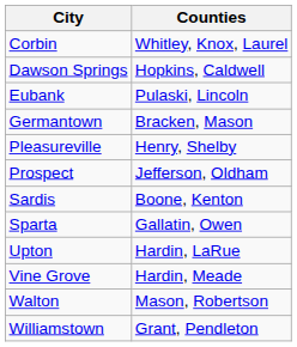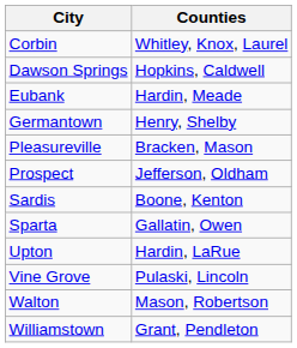 <table class="wikitable sortable">
 <tr>
 <th>City</th>
 <th>Counties</th>
 </tr>
 <tr>
 <td><a href='#'>Corbin</a></td>
 <td><a href='#'>Whitley</a>, <a href='#'>Knox</a>, <a href='#'>Laurel</a></td>
 </tr>
 <tr>
 <td><a href='#'>Dawson Springs</a></td>
 <td><a href='#'>Hopkins</a>, <a href='#'>Caldwell</a></td>
 </tr>
 <tr>
 <td><a href='#'>Eubank</a></td>
-<td><a href='#'>Pulaski</a>, <a href='#'>Lincoln</a></td>
+<td><a href='#'>Hardin</a>, <a href='#'>Meade</a></td>
 </tr>
 <tr>
 <td><a href='#'>Germantown</a></td>
-<td><a href='#'>Bracken</a>, <a href='#'>Mason</a></td>
+<td><a href='#'>Henry</a>, <a href='#'>Shelby</a></td>
 </tr>
 <tr>
 <td><a href='#'>Pleasureville</a></td>
-<td><a href='#'>Henry</a>, <a href='#'>Shelby</a></td>
+<td><a href='#'>Bracken</a>, <a href='#'>Mason</a></td>
 </tr>
 <tr>
 <td><a href='#'>Prospect</a></td>
 <td><a href='#'>Jefferson</a>, <a href='#'>Oldham</a></td>
 </tr>
 <tr>
 <td><a href='#'>Sardis</a></td>
 <td><a href='#'>Boone</a>, <a href='#'>Kenton</a></td>
 </tr>
 <tr>
 <td><a href='#'>Sparta</a></td>
 <td><a href='#'>Gallatin</a>, <a href='#'>Owen</a></td>
 </tr>
 <tr>
 <td><a href='#'>Upton</a></td>
 <td><a href='#'>Hardin</a>, <a href='#'>LaRue</a></td>
 </tr>
 <tr>
 <td><a href='#'>Vine Grove</a></td>
-<td><a href='#'>Hardin</a>, <a href='#'>Meade</a></td>
+<td><a href='#'>Pulaski</a>, <a href='#'>Lincoln</a></td>
 </tr>
 <tr>
 <td><a href='#'>Walton</a></td>
 <td><a href='#'>Mason</a>, <a href='#'>Robertson</a></td>
 </tr>
 <tr>
 <td><a href='#'>Williamstown</a></td>
 <td><a href='#'>Grant</a>, <a href='#'>Pendleton</a></td>
 </tr>
 </table>
